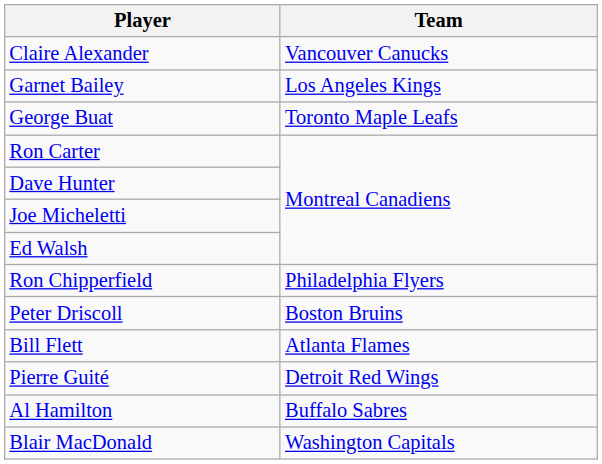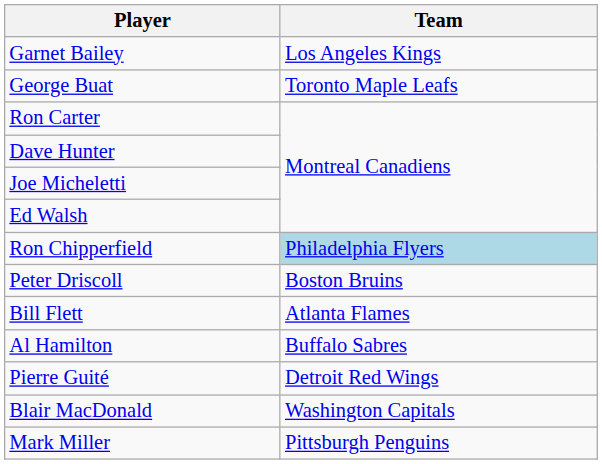 <table class="wikitable">
 <tr>
 <th style="width: 13em;">Player</th>
 <th style="width: 15em;">Team</th>
-</tr>
-<tr>
-<td><a href='#'>Claire Alexander</a></td>
-<td><a href='#'>Vancouver Canucks</a></td>
 </tr>
 <tr>
 <td><a href='#'>Garnet Bailey</a></td>
 <td><a href='#'>Los Angeles Kings</a></td>
 </tr>
 <tr>
 <td><a href='#'>George Buat</a></td>
 <td><a href='#'>Toronto Maple Leafs</a></td>
 </tr>
 <tr>
 <td><a href='#'>Ron Carter</a></td>
 <td rowspan=4><a href='#'>Montreal Canadiens</a></td>
 </tr>
 <tr>
 <td><a href='#'>Dave Hunter</a></td>
 </tr>
 <tr>
 <td><a href='#'>Joe Micheletti</a></td>
 </tr>
 <tr>
 <td><a href='#'>Ed Walsh</a></td>
 </tr>
 <tr>
 <td><a href='#'>Ron Chipperfield</a></td>
-<td><a href='#'>Philadelphia Flyers</a></td>
+<td style="background: lightblue;"><a href='#'>Philadelphia Flyers</a></td>
 </tr>
 <tr>
 <td><a href='#'>Peter Driscoll</a></td>
 <td><a href='#'>Boston Bruins</a></td>
 </tr>
 <tr>
 <td><a href='#'>Bill Flett</a></td>
 <td><a href='#'>Atlanta Flames</a></td>
 </tr>
 <tr>
+<td><a href='#'>Al Hamilton</a></td>
+<td><a href='#'>Buffalo Sabres</a></td>
+</tr>
+<tr>
 <td><a href='#'>Pierre Guité</a></td>
 <td><a href='#'>Detroit Red Wings</a></td>
-</tr>
-<tr>
-<td><a href='#'>Al Hamilton</a></td>
-<td><a href='#'>Buffalo Sabres</a></td>
 </tr>
 <tr>
 <td><a href='#'>Blair MacDonald</a></td>
 <td><a href='#'>Washington Capitals</a></td>
 </tr>
+<tr>
+<td><a href='#'>Mark Miller</a></td>
+<td><a href='#'>Pittsburgh Penguins</a></td>
+</tr>
 </table>
